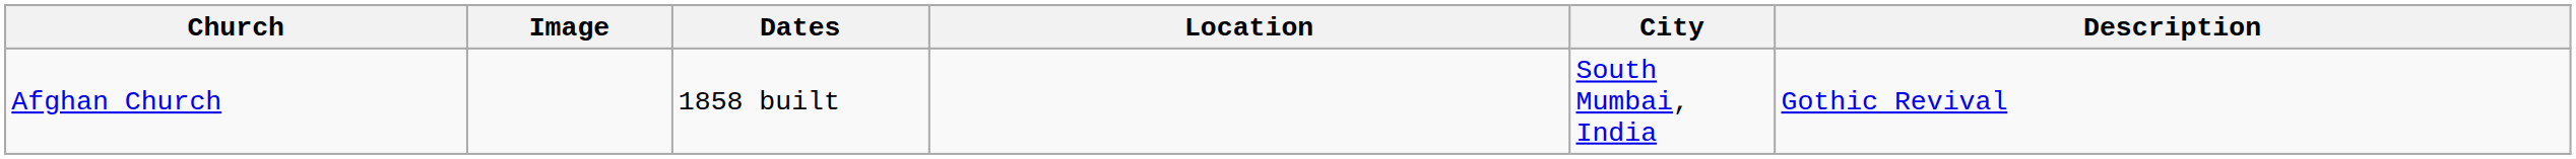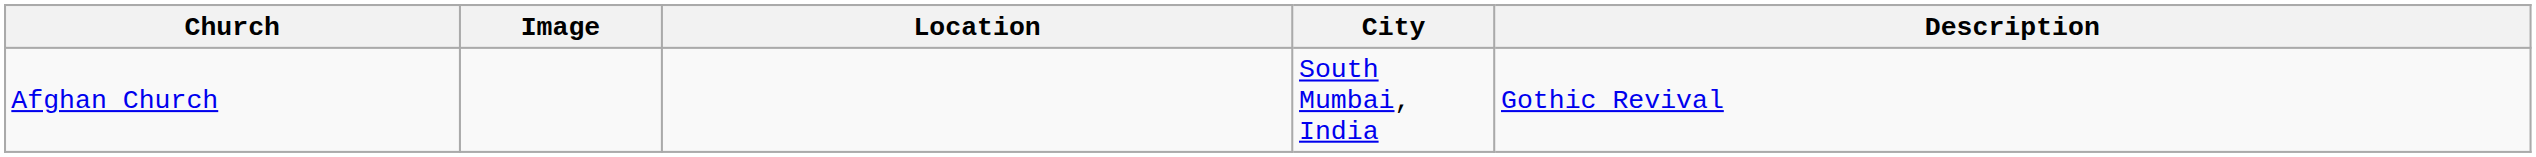 <table class="wikitable sortable" style="width:98%">
 <tr>
 <th width = 18%><strong>Church</strong></th>
 <th width = 8% class="unsortable"><strong>Image</strong></th>
-<th width = 10%><strong>Dates</strong></th>
 <th width = 25%><strong>Location</strong></th>
 <th width = 8%><strong>City</strong></th>
 <th class="unsortable"><strong>Description</strong></th>
 </tr>
 <tr ->
 <td><a href='#'>Afghan Church</a></td>
 <td></td>
-<td>1858 built</td>
 <td><small></small></td>
 <td><a href='#'>South Mumbai</a>, <a href='#'>India</a></td>
 <td><a href='#'>Gothic Revival</a></td>
 </tr>
 </table>
